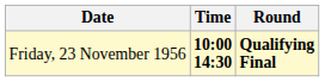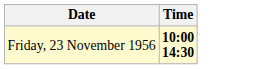 <table class="wikitable">
 <tr>
 <th>Date</th>
 <th>Time</th>
-<th>Round</th>
 </tr>
 <tr style=background:lemonchiffon>
 <td>Friday, 23 November 1956</td>
 <td><strong>10:00</strong><br><strong>14:30</strong></td>
-<td><strong>Qualifying</strong><br><strong>Final</strong></td>
 </tr>
 </table>
